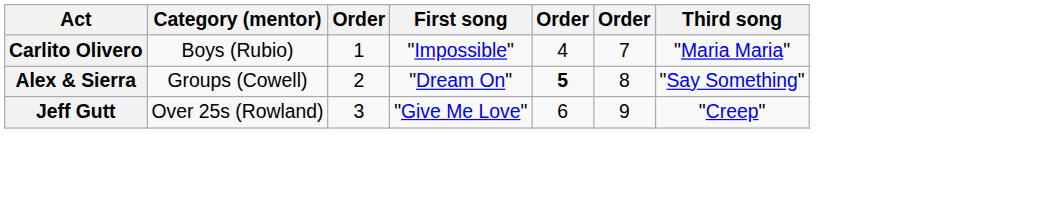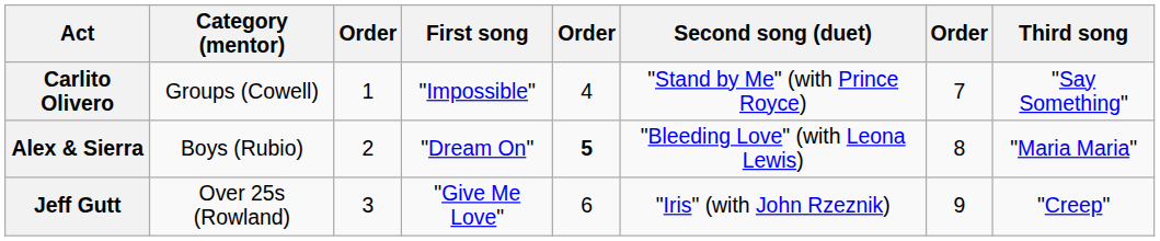 <table class="wikitable plainrowheaders" style="text-align:center;">
 <tr>
 <th scope="col">Act</th>
 <th scope="col">Category (mentor)</th>
 <th scope="col">Order</th>
 <th scope="col">First song</th>
 <th scope="col">Order</th>
+<th scope="col">Second song (duet)</th>
 <th scope="col">Order</th>
 <th scope="col">Third song<br></th>
 </tr>
 <tr>
 <th scope="row">Carlito Olivero</th>
-<td>Boys (Rubio)</td>
+<td>Groups (Cowell)</td>
 <td>1</td>
 <td>"<a href='#'>Impossible</a>"</td>
 <td>4</td>
+<td>"<a href='#'>Stand by Me</a>" (with <a href='#'>Prince Royce</a>)</td>
 <td>7</td>
-<td>"<a href='#'>Maria Maria</a>"<br></td>
+<td>"<a href='#'>Say Something</a>"<br></td>
 </tr>
 <tr>
 <th scope="row">Alex & Sierra</th>
-<td>Groups (Cowell)</td>
+<td>Boys (Rubio)</td>
 <td>2</td>
 <td>"<a href='#'>Dream On</a>"</td>
 <td><strong>5</strong></td>
+<td>"<a href='#'>Bleeding Love</a>" (with <a href='#'>Leona Lewis</a>)</td>
 <td>8</td>
-<td>"<a href='#'>Say Something</a>"<br></td>
+<td>"<a href='#'>Maria Maria</a>"<br></td>
 </tr>
 <tr>
 <th scope="row">Jeff Gutt</th>
 <td>Over 25s (Rowland)</td>
 <td>3</td>
 <td>"<a href='#'>Give Me Love</a>"</td>
 <td>6</td>
+<td>"<a href='#'>Iris</a>" (with <a href='#'>John Rzeznik</a>)</td>
 <td>9</td>
 <td>"<a href='#'>Creep</a>"<br></td>
 </tr>
 </table>
